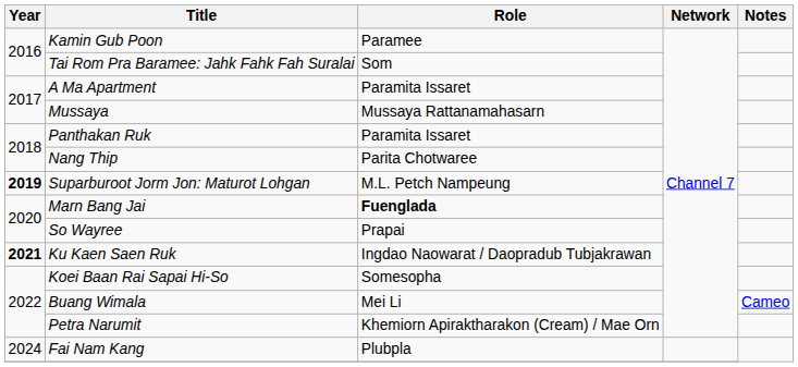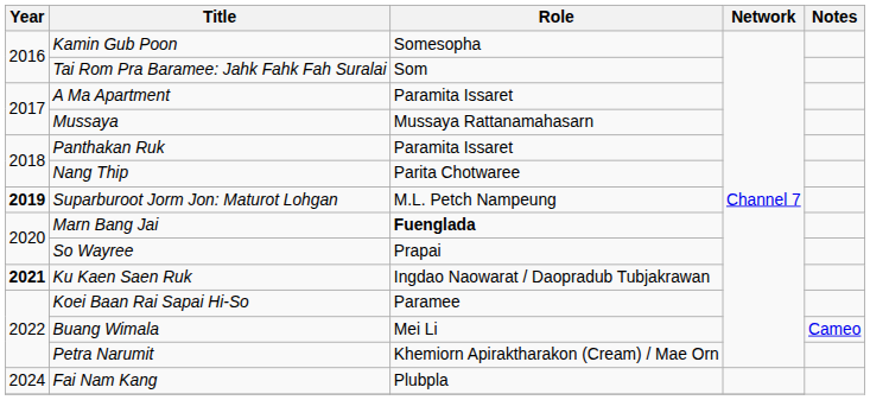 <table class="wikitable sortable" align="center">
 <tr>
 <th>Year</th>
 <th>Title</th>
 <th>Role</th>
 <th>Network</th>
 <th>Notes</th>
 </tr>
 <tr>
 <td rowspan="2">2016</td>
 <td><em>Kamin Gub Poon</em></td>
-<td>Paramee</td>
+<td>Somesopha</td>
 <td rowspan="13"><a href='#'>Channel 7</a></td>
 <td></td>
 </tr>
 <tr>
 <td><em>Tai Rom Pra Baramee: Jahk Fahk Fah Suralai</em></td>
 <td>Som</td>
 <td></td>
 </tr>
 <tr>
 <td rowspan="2">2017</td>
 <td><em>A Ma Apartment</em></td>
 <td>Paramita Issaret</td>
 <td></td>
 </tr>
 <tr>
 <td><em>Mussaya</em></td>
 <td>Mussaya Rattanamahasarn</td>
 <td></td>
 </tr>
 <tr>
 <td rowspan="2">2018</td>
 <td><em>Panthakan Ruk</em></td>
 <td>Paramita Issaret </td>
 <td></td>
 </tr>
 <tr>
 <td><em>Nang Thip</em></td>
 <td>Parita Chotwaree</td>
 <td></td>
 </tr>
 <tr>
 <td><strong>2019</strong></td>
 <td><em>Suparburoot Jorm Jon: Maturot Lohgan</em></td>
 <td>M.L. Petch Nampeung </td>
 <td></td>
 </tr>
 <tr>
 <td rowspan="2">2020</td>
 <td><em>Marn Bang Jai</em></td>
 <td><strong>Fuenglada</strong></td>
 <td></td>
 </tr>
 <tr>
 <td><em>So Wayree</em></td>
 <td>Prapai </td>
 <td></td>
 </tr>
 <tr>
 <td><strong>2021</strong></td>
 <td><em>Ku Kaen Saen Ruk</em></td>
 <td>Ingdao Naowarat / Daopradub Tubjakrawan</td>
 <td></td>
 </tr>
 <tr>
 <td rowspan="3">2022</td>
 <td><em>Koei Baan Rai Sapai Hi-So</em></td>
-<td>Somesopha</td>
+<td>Paramee</td>
 <td></td>
 </tr>
 <tr>
 <td><em>Buang Wimala</em></td>
 <td>Mei Li</td>
 <td><a href='#'>Cameo</a></td>
 </tr>
 <tr>
 <td><em>Petra Narumit</em></td>
 <td>Khemiorn Apiraktharakon (Cream) / Mae Orn</td>
 <td></td>
 </tr>
 <tr>
 <td rowspan="1">2024</td>
 <td><em>Fai Nam Kang</em></td>
 <td>Plubpla</td>
 <td></td>
 </tr>
 <tr>
 </tr>
 </table>
